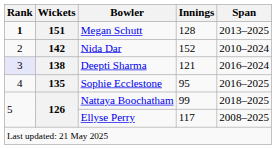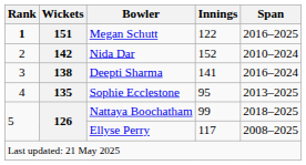 <table class="wikitable sortable defaultcenter">
 <tr>
 <th>Rank</th>
 <th>Wickets</th>
 <th>Bowler</th>
 <th>Innings</th>
 <th>Span</th>
 </tr>
 <tr>
 <td align=center><strong>1</strong></td>
 <th scope="row">151</th>
 <td> <a href='#'>Megan Schutt</a></td>
-<td>128</td>
-<td>2013–2025</td>
+<td>122</td>
+<td>2016–2025</td>
 </tr>
 <tr>
 <td align=center>2</td>
 <th scope="row">142</th>
 <td> <a href='#'>Nida Dar</a></td>
 <td>152</td>
 <td>2010–2024</td>
 </tr>
 <tr>
-<td align=center style="background: lavender;">3</td>
+<td align=center>3</td>
 <th scope="row">138</th>
 <td> <a href='#'>Deepti Sharma</a></td>
-<td>121</td>
+<td>141</td>
 <td>2016–2024</td>
 </tr>
 <tr>
 <td align=center>4</td>
 <th scope="row">135</th>
 <td> <a href='#'>Sophie Ecclestone</a></td>
 <td>95</td>
-<td>2016–2025</td>
+<td>2013–2025</td>
 </tr>
 <tr>
 <td rowspan="2">5</td>
 <th rowspan="2">126</th>
 <td> <a href='#'>Nattaya Boochatham</a></td>
 <td>99</td>
 <td>2018–2025</td>
 </tr>
 <tr>
 <td> <a href='#'>Ellyse Perry</a></td>
 <td>117</td>
 <td>2008–2025</td>
 </tr>
 <tr>
 <td colspan="5" scope="row" style="text-align:left;"><small>Last updated: 21 May 2025</small></td>
 </tr>
 </table>
